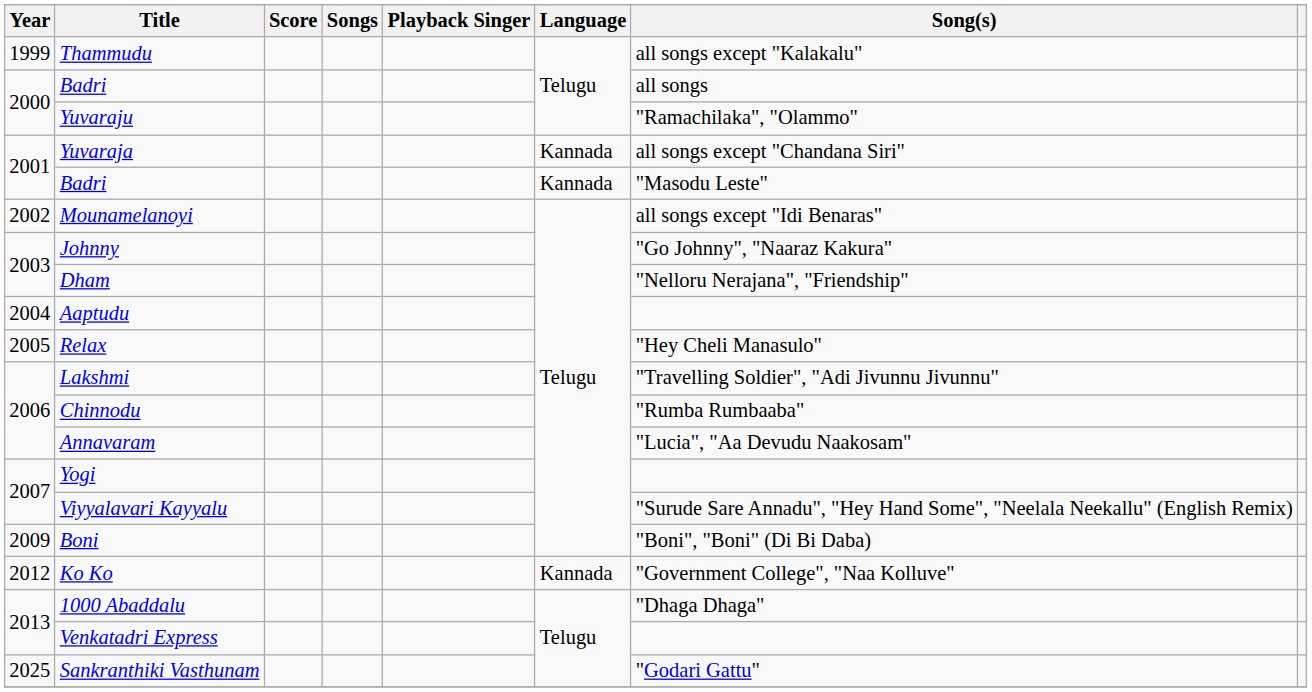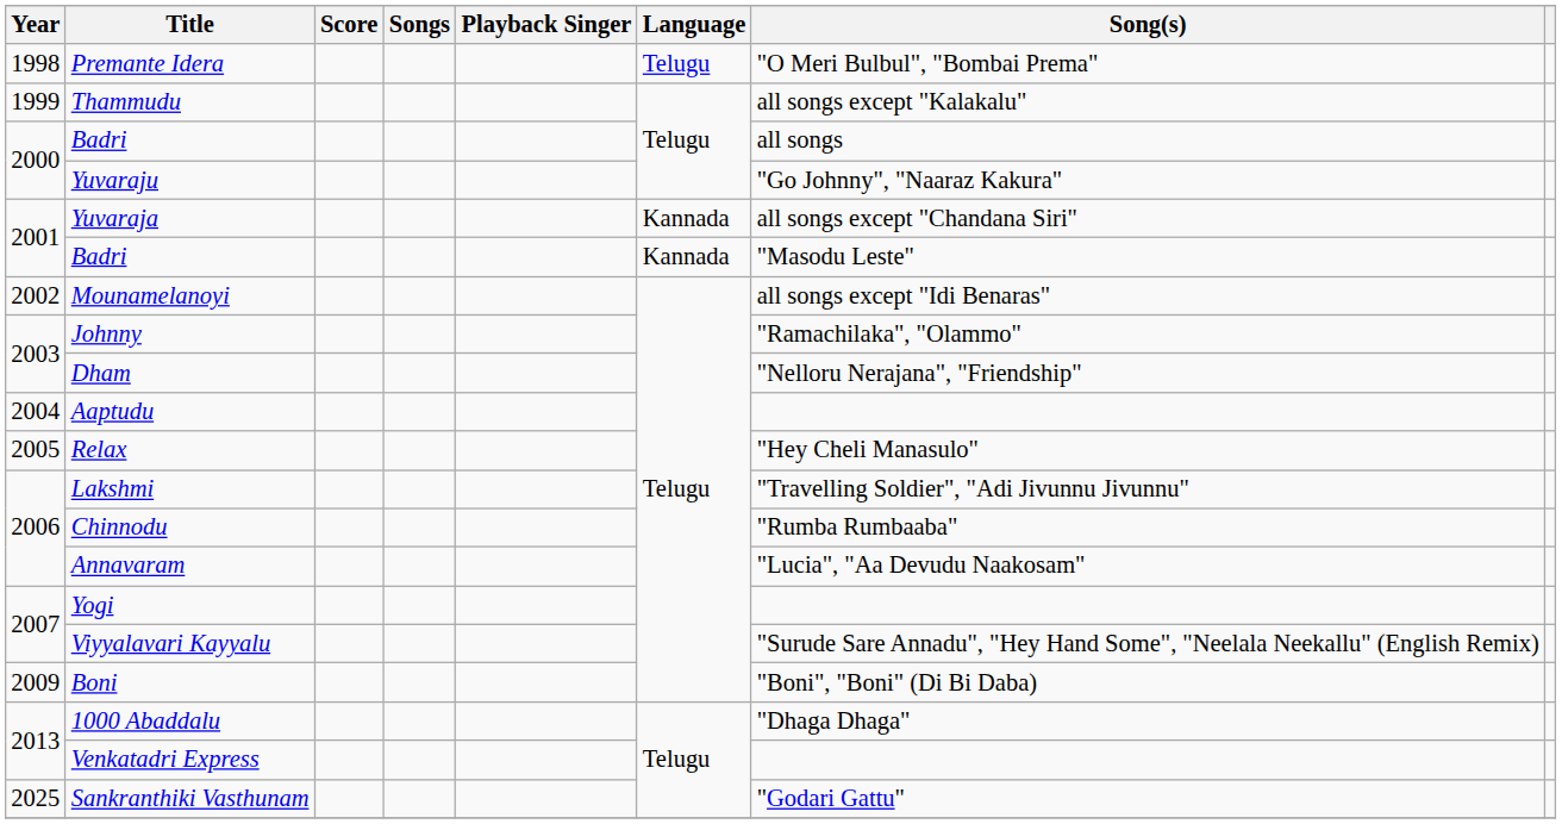 <table class="wikitable sortable">
 <tr style="background:#ccc; text-align:center;">
 </tr>
 <tr>
 <th>Year</th>
 <th>Title</th>
 <th>Score</th>
 <th>Songs</th>
 <th>Playback Singer</th>
 <th>Language</th>
 <th>Song(s)</th>
 <th></th>
+</tr>
+<tr>
+<td>1998</td>
+<td><em><a href='#'>Premante Idera</a></em></td>
+<td></td>
+<td></td>
+<td></td>
+<td><a href='#'>Telugu</a></td>
+<td>"O Meri Bulbul", "Bombai Prema"</td>
+<td><em></em></td>
 </tr>
 <tr>
 <td>1999</td>
 <td><em><a href='#'>Thammudu</a></em></td>
 <td></td>
 <td></td>
 <td></td>
 <td rowspan="3">Telugu</td>
 <td>all songs except "Kalakalu"</td>
 <td><em></em></td>
 </tr>
 <tr>
 <td rowspan="2">2000</td>
 <td><em><a href='#'>Badri</a></em></td>
 <td></td>
 <td></td>
 <td></td>
 <td>all songs</td>
 <td><em></em></td>
 </tr>
 <tr>
 <td><em><a href='#'>Yuvaraju</a></em></td>
 <td></td>
 <td></td>
 <td></td>
-<td>"Ramachilaka", "Olammo"</td>
+<td>"Go Johnny", "Naaraz Kakura"</td>
 <td><em></em></td>
 </tr>
 <tr>
 <td rowspan="2">2001</td>
 <td><em><a href='#'>Yuvaraja</a></em></td>
 <td></td>
 <td></td>
 <td></td>
 <td>Kannada</td>
 <td>all songs except "Chandana Siri"</td>
 <td></td>
 </tr>
 <tr>
 <td><em><a href='#'>Badri</a></em></td>
 <td></td>
 <td></td>
 <td></td>
 <td>Kannada</td>
 <td>"Masodu Leste"</td>
 <td></td>
 </tr>
 <tr>
 <td>2002</td>
 <td><em><a href='#'>Mounamelanoyi</a></em></td>
 <td></td>
 <td></td>
 <td></td>
 <td rowspan="11">Telugu</td>
 <td>all songs except "Idi Benaras"</td>
 <td></td>
 </tr>
 <tr>
 <td rowspan="2">2003</td>
 <td><em><a href='#'>Johnny</a></em></td>
 <td></td>
 <td></td>
 <td></td>
-<td>"Go Johnny", "Naaraz Kakura"</td>
+<td>"Ramachilaka", "Olammo"</td>
 <td><em></em></td>
 </tr>
 <tr>
 <td><em><a href='#'>Dham</a></em></td>
 <td></td>
 <td></td>
 <td></td>
 <td>"Nelloru Nerajana", "Friendship"</td>
 <td></td>
 </tr>
 <tr>
 <td rowspan="1">2004</td>
 <td><em><a href='#'>Aaptudu</a></em></td>
 <td></td>
 <td></td>
 <td></td>
 <td></td>
 <td></td>
 </tr>
 <tr>
 <td rowspan="1">2005</td>
 <td><em><a href='#'>Relax</a></em></td>
 <td></td>
 <td></td>
 <td></td>
 <td>"Hey Cheli Manasulo"</td>
 <td></td>
 </tr>
 <tr>
 <td rowspan="3">2006</td>
 <td><em><a href='#'>Lakshmi</a></em></td>
 <td></td>
 <td></td>
 <td></td>
 <td>"Travelling Soldier", "Adi Jivunnu Jivunnu"</td>
 <td></td>
 </tr>
 <tr>
 <td><em><a href='#'>Chinnodu</a></em></td>
 <td></td>
 <td></td>
 <td></td>
 <td>"Rumba Rumbaaba"</td>
 <td></td>
 </tr>
 <tr>
 <td><em><a href='#'>Annavaram</a></em></td>
 <td></td>
 <td></td>
 <td></td>
 <td>"Lucia", "Aa Devudu Naakosam"</td>
 <td><em></em></td>
 </tr>
 <tr>
 <td rowspan="2">2007</td>
 <td><em><a href='#'>Yogi</a></em></td>
 <td></td>
 <td></td>
 <td></td>
 <td></td>
 <td></td>
 </tr>
 <tr>
 <td><em><a href='#'>Viyyalavari Kayyalu</a></em></td>
 <td></td>
 <td></td>
 <td></td>
 <td>"Surude Sare Annadu", "Hey Hand Some", "Neelala Neekallu" (English Remix)</td>
 <td></td>
 </tr>
 <tr>
 <td>2009</td>
 <td><em><a href='#'>Boni</a></em></td>
 <td></td>
 <td></td>
 <td></td>
 <td>"Boni", "Boni" (Di Bi Daba)</td>
 <td></td>
 </tr>
 <tr>
-<td>2012</td>
-<td><em><a href='#'>Ko Ko</a></em></td>
-<td></td>
-<td></td>
-<td></td>
-<td>Kannada</td>
-<td>"Government College", "Naa Kolluve"</td>
-<td></td>
-</tr>
-<tr>
 <td rowspan="2">2013</td>
 <td><em><a href='#'>1000 Abaddalu</a></em></td>
 <td></td>
 <td></td>
 <td></td>
 <td rowspan="3">Telugu</td>
 <td>"Dhaga Dhaga"</td>
 <td><em></em></td>
 </tr>
 <tr>
 <td><em><a href='#'>Venkatadri Express</a></em></td>
 <td></td>
 <td></td>
 <td></td>
 <td></td>
 <td></td>
 </tr>
 <tr>
 <td>2025</td>
 <td><em><a href='#'>Sankranthiki Vasthunam</a></em></td>
 <td></td>
 <td></td>
 <td></td>
 <td>"<a href='#'>Godari Gattu</a>"</td>
 <td></td>
 </tr>
 <tr>
 </tr>
 </table>
